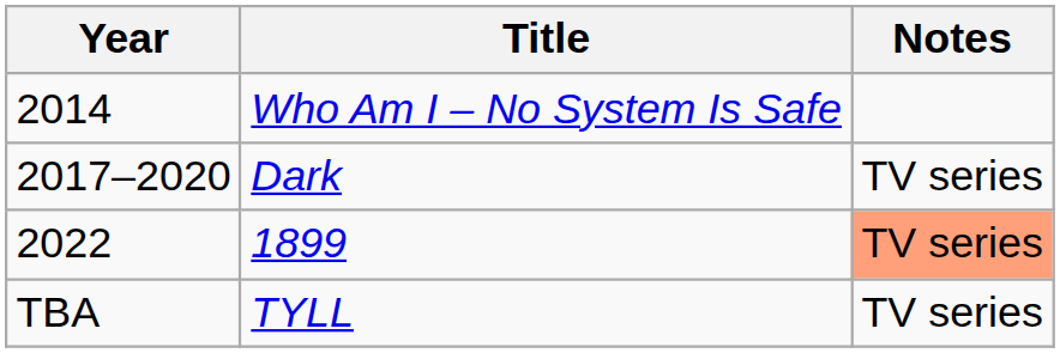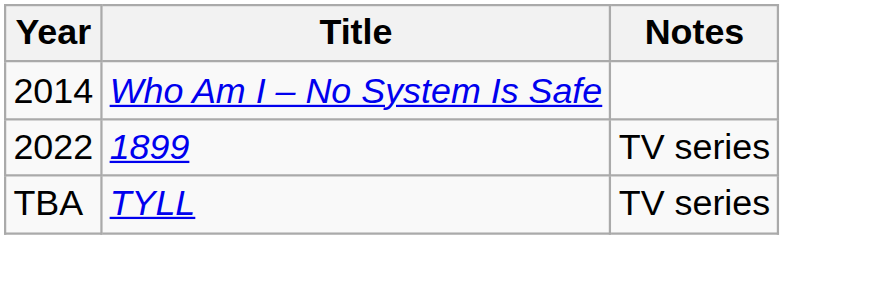 <table class="wikitable sortable">
 <tr>
 <th>Year</th>
 <th>Title</th>
 <th class="unsortable">Notes</th>
 </tr>
 <tr>
 <td>2014</td>
 <td><em><a href='#'>Who Am I – No System Is Safe</a></em></td>
 <td></td>
 </tr>
 <tr>
-<td>2017–2020</td>
-<td><em><a href='#'>Dark</a></em></td>
-<td>TV series</td>
-</tr>
-<tr>
 <td>2022</td>
 <td><em><a href='#'>1899</a></em></td>
-<td style="background: lightsalmon;">TV series</td>
+<td>TV series</td>
 </tr>
 <tr>
 <td>TBA</td>
 <td><em><a href='#'>TYLL</a></em></td>
 <td>TV series</td>
 </tr>
 </table>
